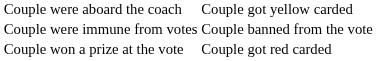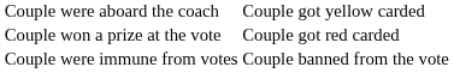 <table>
 <tr>
 <td> Couple were aboard the coach</td>
 <td> Couple got yellow carded</td>
 </tr>
 <tr>
+<td> Couple won a prize at the vote</td>
+<td> Couple got red carded</td>
+</tr>
+<tr>
 <td> Couple were immune from votes</td>
 <td> Couple banned from the vote</td>
 </tr>
-<tr>
-<td> Couple won a prize at the vote</td>
-<td> Couple got red carded</td>
-</tr>
 </table>
